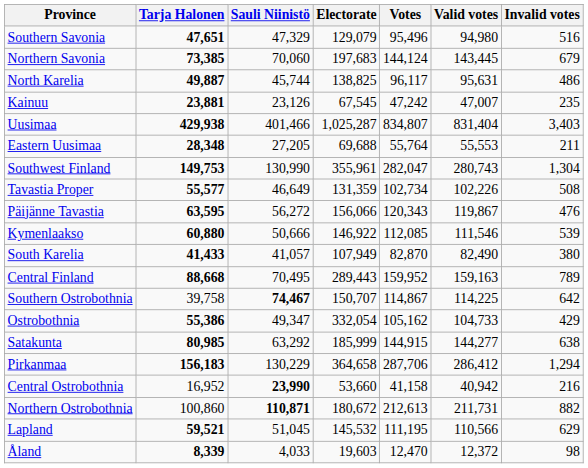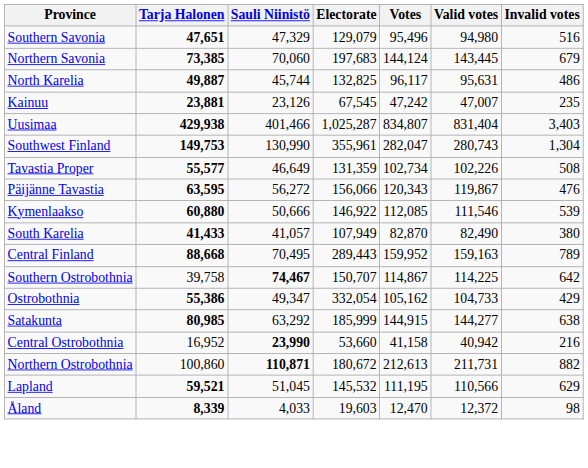 <table class="wikitable sortable"  style=text-align:right>
 <tr>
 <th>Province</th>
 <th><a href='#'>Tarja Halonen</a></th>
 <th align=left><a href='#'>Sauli Niinistö</a></th>
 <th>Electorate</th>
 <th>Votes</th>
 <th>Valid votes</th>
 <th>Invalid votes</th>
 </tr>
 <tr>
 <td align=left><a href='#'>Southern Savonia</a></td>
 <td><strong>47,651</strong></td>
 <td>47,329</td>
 <td>129,079</td>
 <td>95,496</td>
 <td>94,980</td>
 <td>516</td>
 </tr>
 <tr>
 <td align=left><a href='#'>Northern Savonia</a></td>
 <td><strong>73,385</strong></td>
 <td>70,060</td>
 <td>197,683</td>
 <td>144,124</td>
 <td>143,445</td>
 <td>679</td>
 </tr>
 <tr>
 <td align=left><a href='#'>North Karelia</a></td>
 <td><strong>49,887</strong></td>
 <td>45,744</td>
-<td>138,825</td>
+<td>132,825</td>
 <td>96,117</td>
 <td>95,631</td>
 <td>486</td>
 </tr>
 <tr>
 <td align=left><a href='#'>Kainuu</a></td>
 <td><strong>23,881</strong></td>
 <td>23,126</td>
 <td>67,545</td>
 <td>47,242</td>
 <td>47,007</td>
 <td>235</td>
 </tr>
 <tr>
 <td align=left><a href='#'>Uusimaa</a></td>
 <td><strong>429,938</strong></td>
 <td>401,466</td>
 <td>1,025,287</td>
 <td>834,807</td>
 <td>831,404</td>
 <td>3,403</td>
-</tr>
-<tr>
-<td align=left><a href='#'>Eastern Uusimaa</a></td>
-<td><strong>28,348</strong></td>
-<td>27,205</td>
-<td>69,688</td>
-<td>55,764</td>
-<td>55,553</td>
-<td>211</td>
 </tr>
 <tr>
 <td align=left><a href='#'>Southwest Finland</a></td>
 <td><strong>149,753</strong></td>
 <td>130,990</td>
 <td>355,961</td>
 <td>282,047</td>
 <td>280,743</td>
 <td>1,304</td>
 </tr>
 <tr>
 <td align=left><a href='#'>Tavastia Proper</a></td>
 <td><strong>55,577</strong></td>
 <td>46,649</td>
 <td>131,359</td>
 <td>102,734</td>
 <td>102,226</td>
 <td>508</td>
 </tr>
 <tr>
 <td align=left><a href='#'>Päijänne Tavastia</a></td>
 <td><strong>63,595</strong></td>
 <td>56,272</td>
 <td>156,066</td>
 <td>120,343</td>
 <td>119,867</td>
 <td>476</td>
 </tr>
 <tr>
 <td align=left><a href='#'>Kymenlaakso</a></td>
 <td><strong>60,880</strong></td>
 <td>50,666</td>
 <td>146,922</td>
 <td>112,085</td>
 <td>111,546</td>
 <td>539</td>
 </tr>
 <tr>
 <td align=left><a href='#'>South Karelia</a></td>
 <td><strong>41,433</strong></td>
 <td>41,057</td>
 <td>107,949</td>
 <td>82,870</td>
 <td>82,490</td>
 <td>380</td>
 </tr>
 <tr>
 <td align=left><a href='#'>Central Finland</a></td>
 <td><strong>88,668</strong></td>
 <td>70,495</td>
 <td>289,443</td>
 <td>159,952</td>
 <td>159,163</td>
 <td>789</td>
 </tr>
 <tr>
 <td align=left><a href='#'>Southern Ostrobothnia</a></td>
 <td>39,758</td>
 <td><strong>74,467</strong></td>
 <td>150,707</td>
 <td>114,867</td>
 <td>114,225</td>
 <td>642</td>
 </tr>
 <tr>
 <td align=left><a href='#'>Ostrobothnia</a></td>
 <td><strong>55,386</strong></td>
 <td>49,347</td>
 <td>332,054</td>
 <td>105,162</td>
 <td>104,733</td>
 <td>429</td>
 </tr>
 <tr>
 <td align=left><a href='#'>Satakunta</a></td>
 <td><strong>80,985</strong></td>
 <td>63,292</td>
 <td>185,999</td>
 <td>144,915</td>
 <td>144,277</td>
 <td>638</td>
 </tr>
 <tr>
-<td align=left><a href='#'>Pirkanmaa</a></td>
-<td><strong>156,183</strong></td>
-<td>130,229</td>
-<td>364,658</td>
-<td>287,706</td>
-<td>286,412</td>
-<td>1,294</td>
-</tr>
-<tr>
 <td align=left><a href='#'>Central Ostrobothnia</a></td>
 <td>16,952</td>
 <td><strong>23,990</strong></td>
 <td>53,660</td>
 <td>41,158</td>
 <td>40,942</td>
 <td>216</td>
 </tr>
 <tr>
 <td align=left><a href='#'>Northern Ostrobothnia</a></td>
 <td>100,860</td>
 <td><strong>110,871</strong></td>
 <td>180,672</td>
 <td>212,613</td>
 <td>211,731</td>
 <td>882</td>
 </tr>
 <tr>
 <td align=left><a href='#'>Lapland</a></td>
 <td><strong>59,521</strong></td>
 <td>51,045</td>
 <td>145,532</td>
 <td>111,195</td>
 <td>110,566</td>
 <td>629</td>
 </tr>
 <tr>
 <td align=left><a href='#'>Åland</a></td>
 <td><strong>8,339</strong></td>
 <td>4,033</td>
 <td>19,603</td>
 <td>12,470</td>
 <td>12,372</td>
 <td>98</td>
 </tr>
 </table>
